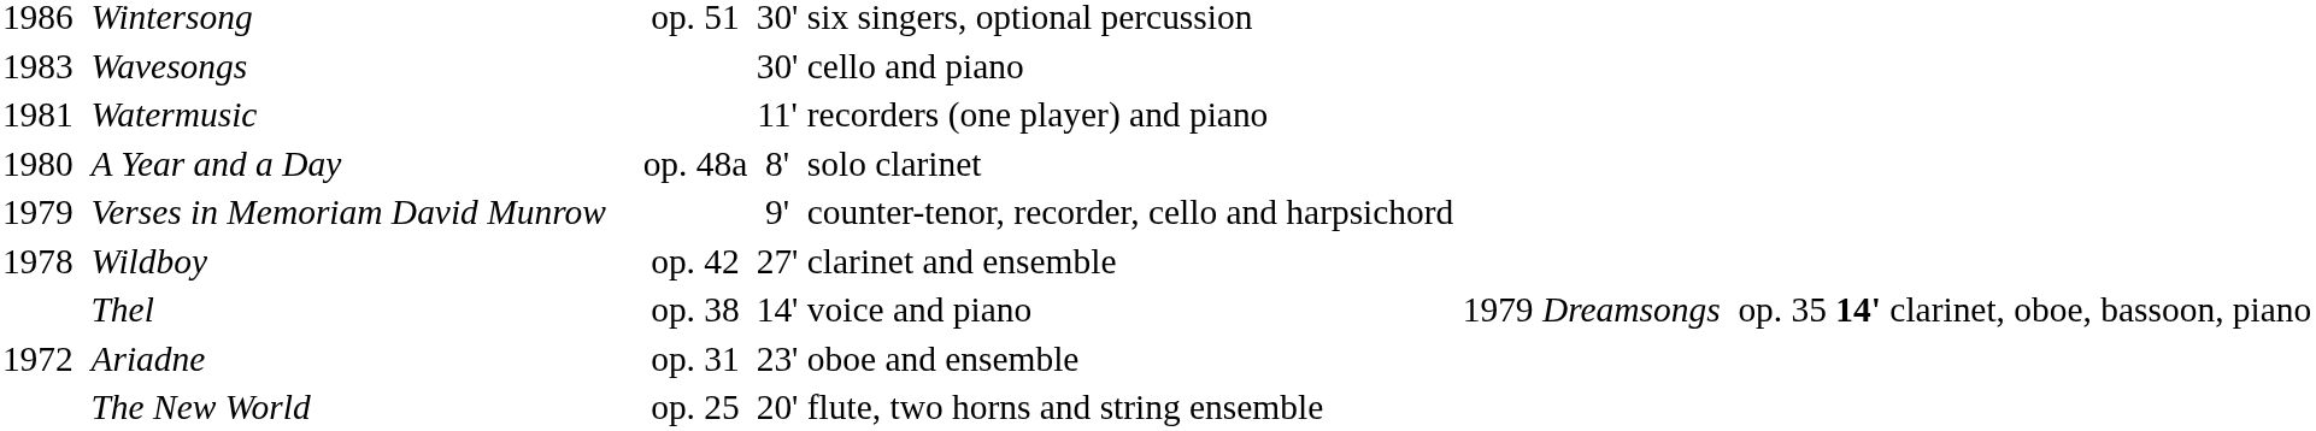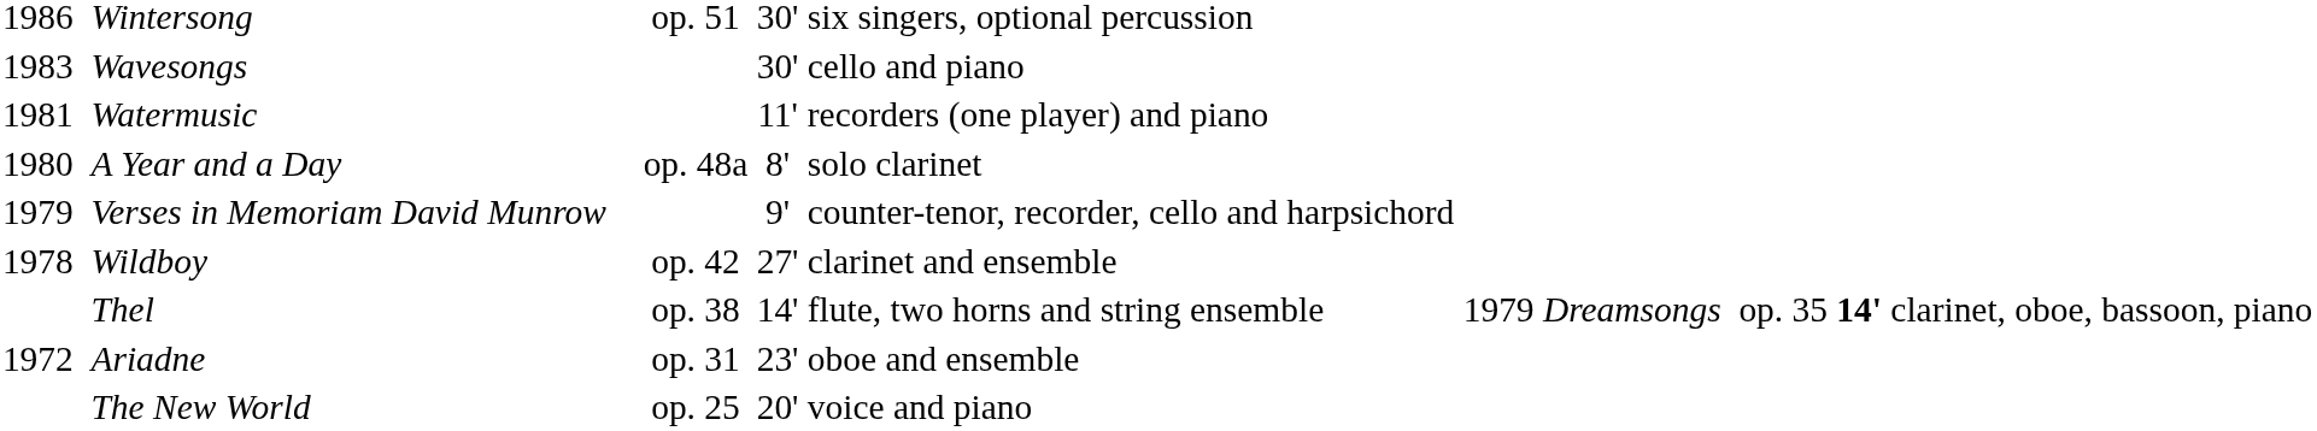 <table style=text-align:center>
 <tr>
 <td width=40px>1986</td>
 <td style="width:245px; text-align:left;"><em>Wintersong</em></td>
 <td>op. 51</td>
 <td>30'</td>
 <td align=left>six singers, optional percussion</td>
 </tr>
 <tr>
 <td>1983</td>
 <td align=left><em>Wavesongs</em> </td>
 <td></td>
 <td>30'</td>
 <td align=left>cello and piano</td>
 </tr>
 <tr>
 <td>1981</td>
 <td align=left><em>Watermusic</em> </td>
 <td></td>
 <td>11'</td>
 <td align=left>recorders (one player) and piano</td>
 </tr>
 <tr>
 <td>1980</td>
 <td align=left><em>A Year and a Day</em> </td>
 <td>op. 48a</td>
 <td>8'</td>
 <td align=left>solo clarinet</td>
 </tr>
 <tr>
 <td>1979</td>
 <td align=left><em>Verses in Memoriam David Munrow</em>   </td>
 <td></td>
 <td>9'</td>
 <td align=left>counter-tenor, recorder, cello and harpsichord</td>
 </tr>
 <tr>
 <td rowspan=2 valign=top>1978</td>
 <td align=left><em>Wildboy</em></td>
 <td>op. 42</td>
 <td>27'</td>
 <td align=left>clarinet and ensemble</td>
 </tr>
 <tr>
 <td align=left><em>Thel</em></td>
 <td>op. 38</td>
 <td>14'</td>
-<td align=left>voice and piano</td>
+<td align=left>flute, two horns and string ensemble</td>
 <td>1979</td>
 <td align=left><em>Dreamsongs</em> </td>
 <td>op. 35</td>
 <td><strong>14'</strong></td>
 <td align=left>clarinet, oboe, bassoon, piano</td>
 </tr>
 <tr>
 <td>1972</td>
 <td align=left><em>Ariadne</em></td>
 <td>op. 31</td>
 <td>23'</td>
 <td align=left>oboe and ensemble</td>
 </tr>
 <tr>
 <td></td>
 <td align=left><em>The New World</em></td>
 <td>op. 25</td>
 <td>20'</td>
-<td align=left>flute, two horns and string ensemble</td>
+<td align=left>voice and piano</td>
 </tr>
 </table>
